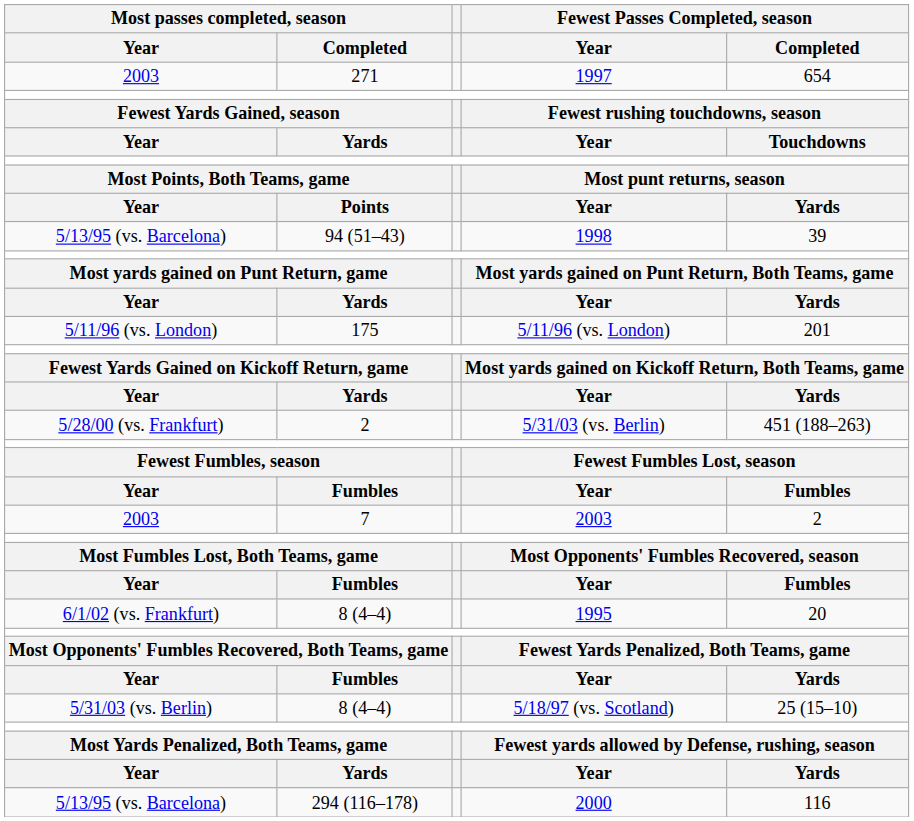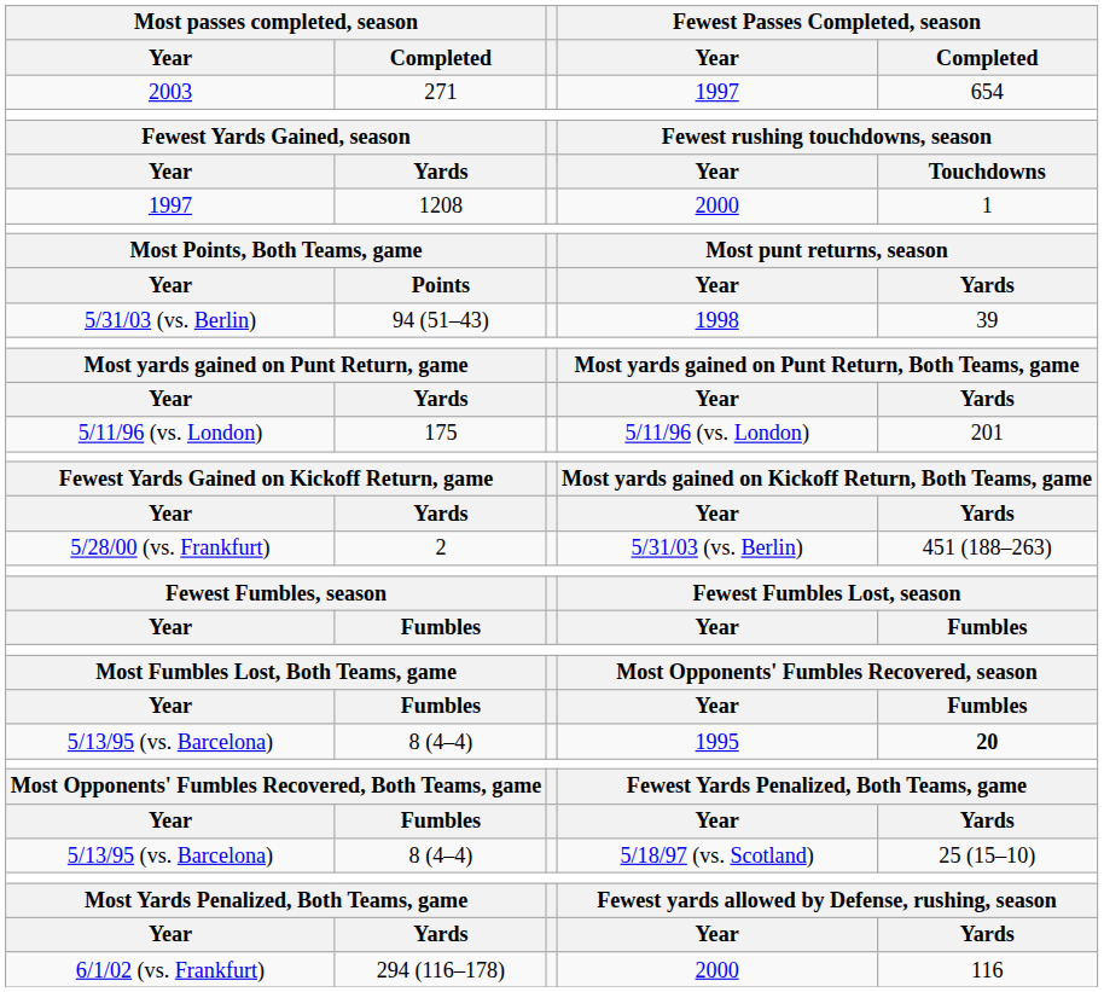 <table class="wikitable">
 <tr>
 <th colspan="2" align="center">Most passes completed, season</th>
 <th></th>
 <th colspan="2" align="center">Fewest Passes Completed, season</th>
 </tr>
 <tr>
 <th>Year</th>
 <th>Completed</th>
 <th></th>
 <th>Year</th>
 <th>Completed</th>
 </tr>
 <tr>
 <td align="center"><a href='#'>2003</a></td>
 <td align="center">271</td>
 <td></td>
 <td align="center"><a href='#'>1997</a></td>
 <td align="center">654</td>
 </tr>
 <tr>
 <td colspan="5" bgcolor="#FFFFFF"></td>
 </tr>
 <tr>
 <th colspan="2" align="center">Fewest Yards Gained, season</th>
 <th></th>
 <th colspan="2" align="center">Fewest rushing touchdowns, season</th>
 </tr>
 <tr>
 <th>Year</th>
 <th>Yards</th>
 <th></th>
 <th>Year</th>
 <th>Touchdowns</th>
 </tr>
 <tr>
+<td align="center"><a href='#'>1997</a></td>
+<td align="center">1208</td>
+<td></td>
+<td align="center"><a href='#'>2000</a></td>
+<td align="center">1</td>
+</tr>
+<tr>
 <td colspan="5" bgcolor="#FFFFFF"></td>
 </tr>
 <tr>
 <th colspan="2" align="center">Most Points, Both Teams, game</th>
 <th></th>
 <th colspan="2" align="center">Most punt returns, season</th>
 </tr>
 <tr>
 <th>Year</th>
 <th>Points</th>
 <th></th>
 <th>Year</th>
 <th>Yards</th>
 </tr>
 <tr>
-<td align="center"><a href='#'>5/13/95</a> (vs. <a href='#'>Barcelona</a>)</td>
+<td align="center"><a href='#'>5/31/03</a> (vs. <a href='#'>Berlin</a>)</td>
 <td align="center">94 (51–43)</td>
 <td></td>
 <td align="center"><a href='#'>1998</a></td>
 <td align="center">39</td>
 </tr>
 <tr>
 <td colspan="5" bgcolor="#FFFFFF"></td>
 </tr>
 <tr>
 <th colspan="2" align="center">Most yards gained on Punt Return, game</th>
 <th></th>
 <th colspan="2" align="center">Most yards gained on Punt Return, Both Teams, game</th>
 </tr>
 <tr>
 <th>Year</th>
 <th>Yards</th>
 <th></th>
 <th>Year</th>
 <th>Yards</th>
 </tr>
 <tr>
 <td align="center"><a href='#'>5/11/96</a> (vs. <a href='#'>London</a>)</td>
 <td align="center">175</td>
 <td></td>
 <td align="center"><a href='#'>5/11/96</a> (vs. <a href='#'>London</a>)</td>
 <td align="center">201</td>
 </tr>
 <tr>
 <td colspan="5" bgcolor="#FFFFFF"></td>
 </tr>
 <tr>
 <th colspan="2" align="center">Fewest Yards Gained on Kickoff Return, game</th>
 <th></th>
 <th colspan="2" align="center">Most yards gained on Kickoff Return, Both Teams, game</th>
 </tr>
 <tr>
 <th>Year</th>
 <th>Yards</th>
 <th></th>
 <th>Year</th>
 <th>Yards</th>
 </tr>
 <tr>
 <td align="center"><a href='#'>5/28/00</a> (vs. <a href='#'>Frankfurt</a>)</td>
 <td align="center">2</td>
 <td></td>
 <td align="center"><a href='#'>5/31/03</a> (vs. <a href='#'>Berlin</a>)</td>
 <td align="center">451 (188–263)</td>
 </tr>
 <tr>
 <td colspan="5" bgcolor="#FFFFFF"></td>
 </tr>
 <tr>
 <th colspan="2" align="center">Fewest Fumbles, season</th>
 <th></th>
 <th colspan="2" align="center">Fewest Fumbles Lost, season</th>
 </tr>
 <tr>
 <th>Year</th>
 <th>Fumbles</th>
 <th></th>
 <th>Year</th>
 <th>Fumbles</th>
 </tr>
 <tr>
-<td align="center"><a href='#'>2003</a></td>
-<td align="center">7</td>
-<td></td>
-<td align="center"><a href='#'>2003</a></td>
-<td align="center">2</td>
-</tr>
-<tr>
 <td colspan="5" bgcolor="#FFFFFF"></td>
 </tr>
 <tr>
 <th colspan="2" align="center">Most Fumbles Lost, Both Teams, game</th>
 <th></th>
 <th colspan="2" align="center">Most Opponents' Fumbles Recovered, season</th>
 </tr>
 <tr>
 <th>Year</th>
 <th>Fumbles</th>
 <th></th>
 <th>Year</th>
 <th>Fumbles</th>
 </tr>
 <tr>
-<td align="center"><a href='#'>6/1/02</a> (vs. <a href='#'>Frankfurt</a>)</td>
+<td align="center"><a href='#'>5/13/95</a> (vs. <a href='#'>Barcelona</a>)</td>
 <td align="center">8 (4–4)</td>
 <td></td>
 <td align="center"><a href='#'>1995</a></td>
-<td align="center">20</td>
+<td align="center"><strong>20</strong></td>
 </tr>
 <tr>
 <td colspan="5" bgcolor="#FFFFFF"></td>
 </tr>
 <tr>
 <th colspan="2" align="center">Most Opponents' Fumbles Recovered, Both Teams, game</th>
 <th></th>
 <th colspan="2" align="center">Fewest Yards Penalized, Both Teams, game</th>
 </tr>
 <tr>
 <th>Year</th>
 <th>Fumbles</th>
 <th></th>
 <th>Year</th>
 <th>Yards</th>
 </tr>
 <tr>
-<td align="center"><a href='#'>5/31/03</a> (vs. <a href='#'>Berlin</a>)</td>
+<td align="center"><a href='#'>5/13/95</a> (vs. <a href='#'>Barcelona</a>)</td>
 <td align="center">8 (4–4)</td>
 <td></td>
 <td align="center"><a href='#'>5/18/97</a> (vs. <a href='#'>Scotland</a>)</td>
 <td align="center">25 (15–10)</td>
 </tr>
 <tr>
 <td colspan="5" bgcolor="#FFFFFF"></td>
 </tr>
 <tr>
 <th colspan="2" align="center">Most Yards Penalized, Both Teams, game</th>
 <th></th>
 <th colspan="2" align="center">Fewest yards allowed by Defense, rushing, season</th>
 </tr>
 <tr>
 <th>Year</th>
 <th>Yards</th>
 <th></th>
 <th>Year</th>
 <th>Yards</th>
 </tr>
 <tr>
-<td align="center"><a href='#'>5/13/95</a> (vs. <a href='#'>Barcelona</a>)</td>
+<td align="center"><a href='#'>6/1/02</a> (vs. <a href='#'>Frankfurt</a>)</td>
 <td align="center">294 (116–178)</td>
 <td></td>
 <td align="center"><a href='#'>2000</a></td>
 <td align="center">116</td>
 </tr>
 </table>
